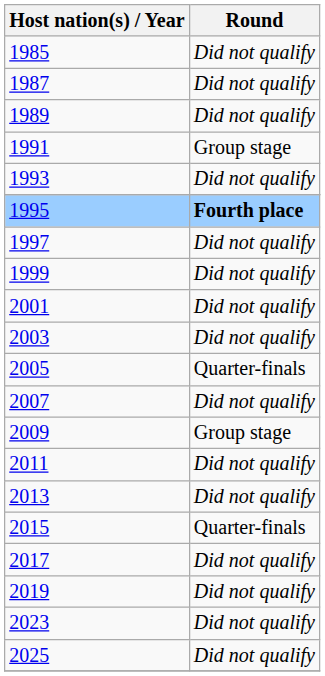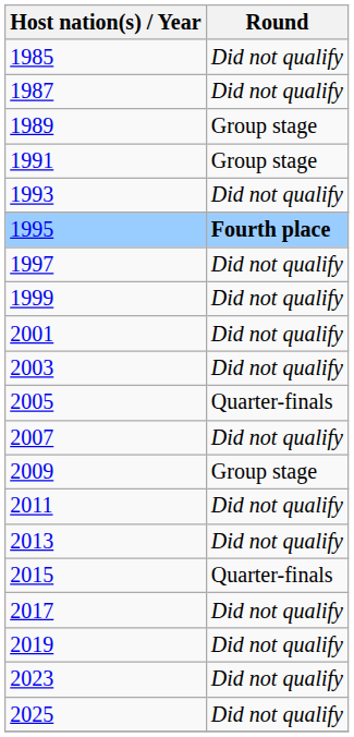 <table class="wikitable" style="text-align: left;">
 <tr>
 <th>Host nation(s) / Year</th>
 <th>Round</th>
 </tr>
 <tr>
 <td> <a href='#'>1985</a></td>
 <td><em>Did not qualify</em></td>
 </tr>
 <tr>
 <td> <a href='#'>1987</a></td>
 <td><em>Did not qualify</em></td>
 </tr>
 <tr>
 <td> <a href='#'>1989</a></td>
-<td><em>Did not qualify</em></td>
+<td>Group stage</td>
 </tr>
 <tr>
 <td> <a href='#'>1991</a></td>
 <td>Group stage</td>
 </tr>
 <tr>
 <td> <a href='#'>1993</a></td>
 <td><em>Did not qualify</em></td>
 </tr>
 <tr>
 </tr>
 <tr bgcolor=#9acdff>
 <td> <a href='#'>1995</a></td>
 <td><strong>Fourth place</strong></td>
 </tr>
 <tr>
 <td> <a href='#'>1997</a></td>
 <td><em>Did not qualify</em></td>
 </tr>
 <tr>
 <td> <a href='#'>1999</a></td>
 <td><em>Did not qualify</em></td>
 </tr>
 <tr>
 <td> <a href='#'>2001</a></td>
 <td><em>Did not qualify</em></td>
 </tr>
 <tr>
 <td> <a href='#'>2003</a></td>
 <td><em>Did not qualify</em></td>
 </tr>
 <tr>
 <td> <a href='#'>2005</a></td>
 <td>Quarter-finals</td>
 </tr>
 <tr>
 <td> <a href='#'>2007</a></td>
 <td><em>Did not qualify</em></td>
 </tr>
 <tr>
 <td> <a href='#'>2009</a></td>
 <td>Group stage</td>
 </tr>
 <tr>
 <td> <a href='#'>2011</a></td>
 <td><em>Did not qualify</em></td>
 </tr>
 <tr>
 <td> <a href='#'>2013</a></td>
 <td><em>Did not qualify</em></td>
 </tr>
 <tr>
 <td> <a href='#'>2015</a></td>
 <td>Quarter-finals</td>
 </tr>
 <tr>
 <td> <a href='#'>2017</a></td>
 <td><em>Did not qualify</em></td>
 </tr>
 <tr>
 <td> <a href='#'>2019</a></td>
 <td><em>Did not qualify</em></td>
 </tr>
 <tr>
 <td> <a href='#'>2023</a></td>
 <td><em>Did not qualify</em></td>
 </tr>
 <tr>
 <td> <a href='#'>2025</a></td>
 <td><em>Did not qualify</em></td>
 </tr>
 <tr>
 </tr>
 </table>
